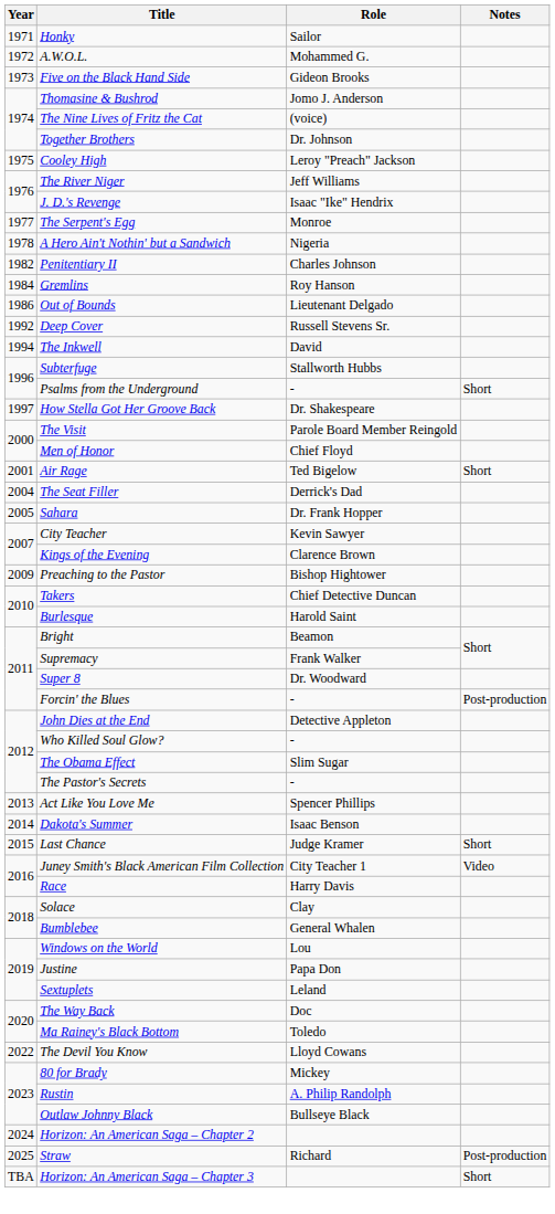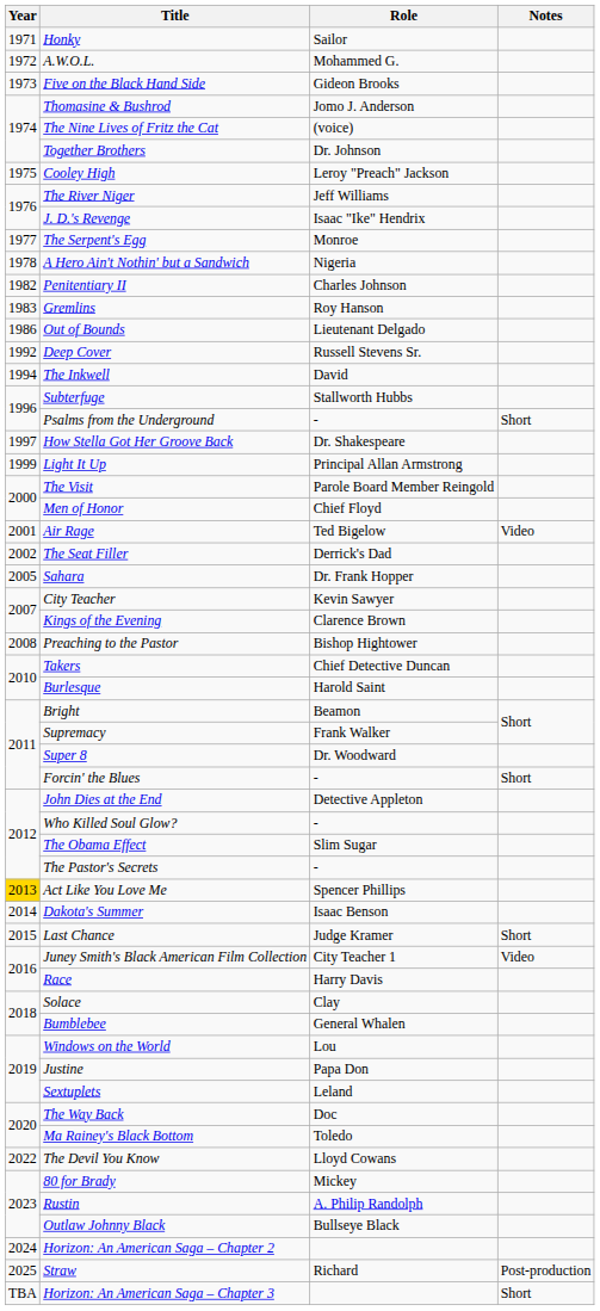 <table class="wikitable sortable">
 <tr>
 <th>Year</th>
 <th>Title</th>
 <th>Role</th>
 <th>Notes</th>
 </tr>
 <tr>
 <td>1971</td>
 <td><em><a href='#'>Honky</a></em></td>
 <td>Sailor</td>
 <td></td>
 </tr>
 <tr>
 <td>1972</td>
 <td><em>A.W.O.L.</em></td>
 <td>Mohammed G.</td>
 <td></td>
 </tr>
 <tr>
 <td>1973</td>
 <td><em><a href='#'>Five on the Black Hand Side</a></em></td>
 <td>Gideon Brooks</td>
 <td></td>
 </tr>
 <tr>
 <td rowspan=3>1974</td>
 <td><em><a href='#'>Thomasine & Bushrod</a></em></td>
 <td>Jomo J. Anderson</td>
 <td></td>
 </tr>
 <tr>
 <td><em><a href='#'>The Nine Lives of Fritz the Cat</a></em></td>
 <td>(voice)</td>
 <td></td>
 </tr>
 <tr>
 <td><em><a href='#'>Together Brothers</a></em></td>
 <td>Dr. Johnson</td>
 <td></td>
 </tr>
 <tr>
 <td>1975</td>
 <td><em><a href='#'>Cooley High</a></em></td>
 <td>Leroy "Preach" Jackson</td>
 <td></td>
 </tr>
 <tr>
 <td rowspan=2>1976</td>
 <td><em><a href='#'>The River Niger</a></em></td>
 <td>Jeff Williams</td>
 <td></td>
 </tr>
 <tr>
 <td><em><a href='#'>J. D.'s Revenge</a></em></td>
 <td>Isaac "Ike" Hendrix</td>
 <td></td>
 </tr>
 <tr>
 <td>1977</td>
 <td><em><a href='#'>The Serpent's Egg</a></em></td>
 <td>Monroe</td>
 <td></td>
 </tr>
 <tr>
 <td>1978</td>
 <td><em><a href='#'>A Hero Ain't Nothin' but a Sandwich</a></em></td>
 <td>Nigeria</td>
 <td></td>
 </tr>
 <tr>
 <td>1982</td>
 <td><em><a href='#'>Penitentiary II</a></em></td>
 <td>Charles Johnson</td>
 <td></td>
 </tr>
 <tr>
-<td>1984</td>
+<td>1983</td>
 <td><em><a href='#'>Gremlins</a></em></td>
 <td>Roy Hanson</td>
 <td></td>
 </tr>
 <tr>
 <td>1986</td>
 <td><em><a href='#'>Out of Bounds</a></em></td>
 <td>Lieutenant Delgado</td>
 <td></td>
 </tr>
 <tr>
 <td>1992</td>
 <td><em><a href='#'>Deep Cover</a></em></td>
 <td>Russell Stevens Sr.</td>
 <td></td>
 </tr>
 <tr>
 <td>1994</td>
 <td><em><a href='#'>The Inkwell</a></em></td>
 <td>David</td>
 <td></td>
 </tr>
 <tr>
 <td rowspan=2>1996</td>
 <td><em><a href='#'>Subterfuge</a></em></td>
 <td>Stallworth Hubbs</td>
 <td></td>
 </tr>
 <tr>
 <td><em>Psalms from the Underground</em></td>
 <td>-</td>
 <td>Short</td>
 </tr>
 <tr>
 <td>1997</td>
 <td><em><a href='#'>How Stella Got Her Groove Back</a></em></td>
 <td>Dr. Shakespeare</td>
 <td></td>
 </tr>
 <tr>
+<td>1999</td>
+<td><em><a href='#'>Light It Up</a></em></td>
+<td>Principal Allan Armstrong</td>
+<td></td>
+</tr>
+<tr>
 <td rowspan=2>2000</td>
 <td><em><a href='#'>The Visit</a></em></td>
 <td>Parole Board Member Reingold</td>
 <td></td>
 </tr>
 <tr>
 <td><em><a href='#'>Men of Honor</a></em></td>
 <td>Chief Floyd</td>
 <td></td>
 </tr>
 <tr>
 <td>2001</td>
 <td><em><a href='#'>Air Rage</a></em></td>
 <td>Ted Bigelow</td>
-<td>Short</td>
+<td>Video</td>
 </tr>
 <tr>
-<td>2004</td>
+<td>2002</td>
 <td><em><a href='#'>The Seat Filler</a></em></td>
 <td>Derrick's Dad</td>
 <td></td>
 </tr>
 <tr>
 <td>2005</td>
 <td><em><a href='#'>Sahara</a></em></td>
 <td>Dr. Frank Hopper</td>
 <td></td>
 </tr>
 <tr>
 <td rowspan=2>2007</td>
 <td><em>City Teacher</em></td>
 <td>Kevin Sawyer</td>
 <td></td>
 </tr>
 <tr>
 <td><em><a href='#'>Kings of the Evening</a></em></td>
 <td>Clarence Brown</td>
 <td></td>
 </tr>
 <tr>
-<td>2009</td>
+<td>2008</td>
 <td><em>Preaching to the Pastor</em></td>
 <td>Bishop Hightower</td>
 <td></td>
 </tr>
 <tr>
 <td rowspan=2>2010</td>
 <td><em><a href='#'>Takers</a></em></td>
 <td>Chief Detective Duncan</td>
 <td></td>
 </tr>
 <tr>
 <td><em><a href='#'>Burlesque</a></em></td>
 <td>Harold Saint</td>
 <td></td>
 </tr>
 <tr>
 <td rowspan=4>2011</td>
 <td><em>Bright</em></td>
 <td>Beamon</td>
 <td rowspan="2">Short</td>
 </tr>
 <tr>
 <td><em>Supremacy</em></td>
 <td>Frank Walker</td>
 </tr>
 <tr>
 <td><em><a href='#'>Super 8</a></em></td>
 <td>Dr. Woodward</td>
 <td></td>
 </tr>
 <tr>
 <td><em>Forcin' the Blues</em></td>
 <td>-</td>
-<td>Post-production</td>
+<td>Short</td>
 </tr>
 <tr>
 <td rowspan=4>2012</td>
 <td><em><a href='#'>John Dies at the End</a></em></td>
 <td>Detective Appleton</td>
 <td></td>
 </tr>
 <tr>
 <td><em>Who Killed Soul Glow?</em></td>
 <td>-</td>
 <td></td>
 </tr>
 <tr>
 <td><em><a href='#'>The Obama Effect</a></em></td>
 <td>Slim Sugar</td>
 <td></td>
 </tr>
 <tr>
 <td><em>The Pastor's Secrets</em></td>
 <td>-</td>
 <td></td>
 </tr>
 <tr>
-<td>2013</td>
+<td style="background: gold;">2013</td>
 <td><em>Act Like You Love Me</em></td>
 <td>Spencer Phillips</td>
 <td></td>
 </tr>
 <tr>
 <td>2014</td>
 <td><em><a href='#'>Dakota's Summer</a></em></td>
 <td>Isaac Benson</td>
 <td></td>
 </tr>
 <tr>
 <td>2015</td>
 <td><em>Last Chance</em></td>
 <td>Judge Kramer</td>
 <td>Short</td>
 </tr>
 <tr>
 <td rowspan=2>2016</td>
 <td><em>Juney Smith's Black American Film Collection</em></td>
 <td>City Teacher 1</td>
 <td>Video</td>
 </tr>
 <tr>
 <td><em><a href='#'>Race</a></em></td>
 <td>Harry Davis</td>
 <td></td>
 </tr>
 <tr>
 <td rowspan=2>2018</td>
 <td><em>Solace</em></td>
 <td>Clay</td>
 <td></td>
 </tr>
 <tr>
 <td><em><a href='#'>Bumblebee</a></em></td>
 <td>General Whalen</td>
 <td></td>
 </tr>
 <tr>
 <td rowspan=3>2019</td>
 <td><em><a href='#'>Windows on the World</a></em></td>
 <td>Lou</td>
 <td></td>
 </tr>
 <tr>
 <td><em>Justine</em></td>
 <td>Papa Don</td>
 <td></td>
 </tr>
 <tr>
 <td><em><a href='#'>Sextuplets</a></em></td>
 <td>Leland</td>
 <td></td>
 </tr>
 <tr>
 <td rowspan=2>2020</td>
 <td><em><a href='#'>The Way Back</a></em></td>
 <td>Doc</td>
 <td></td>
 </tr>
 <tr>
 <td><em><a href='#'>Ma Rainey's Black Bottom</a></em></td>
 <td>Toledo</td>
 <td></td>
 </tr>
 <tr>
 <td>2022</td>
 <td><em>The Devil You Know</em></td>
 <td>Lloyd Cowans</td>
 <td></td>
 </tr>
 <tr>
 <td rowspan=3>2023</td>
 <td><em><a href='#'>80 for Brady</a></em></td>
 <td>Mickey</td>
 <td></td>
 </tr>
 <tr>
 <td><em><a href='#'>Rustin</a></em></td>
 <td><a href='#'>A. Philip Randolph</a></td>
 <td></td>
 </tr>
 <tr>
 <td><em><a href='#'>Outlaw Johnny Black</a></em></td>
 <td>Bullseye Black</td>
 <td></td>
 </tr>
 <tr>
 <td>2024</td>
 <td><em><a href='#'>Horizon: An American Saga – Chapter 2</a></em></td>
 <td></td>
 <td></td>
 </tr>
 <tr>
 <td>2025</td>
 <td><em><a href='#'>Straw</a></em></td>
 <td>Richard</td>
 <td>Post-production</td>
 </tr>
 <tr>
 <td>TBA</td>
 <td><em><a href='#'>Horizon: An American Saga – Chapter 3</a></em></td>
 <td></td>
 <td>Short</td>
 </tr>
 </table>
